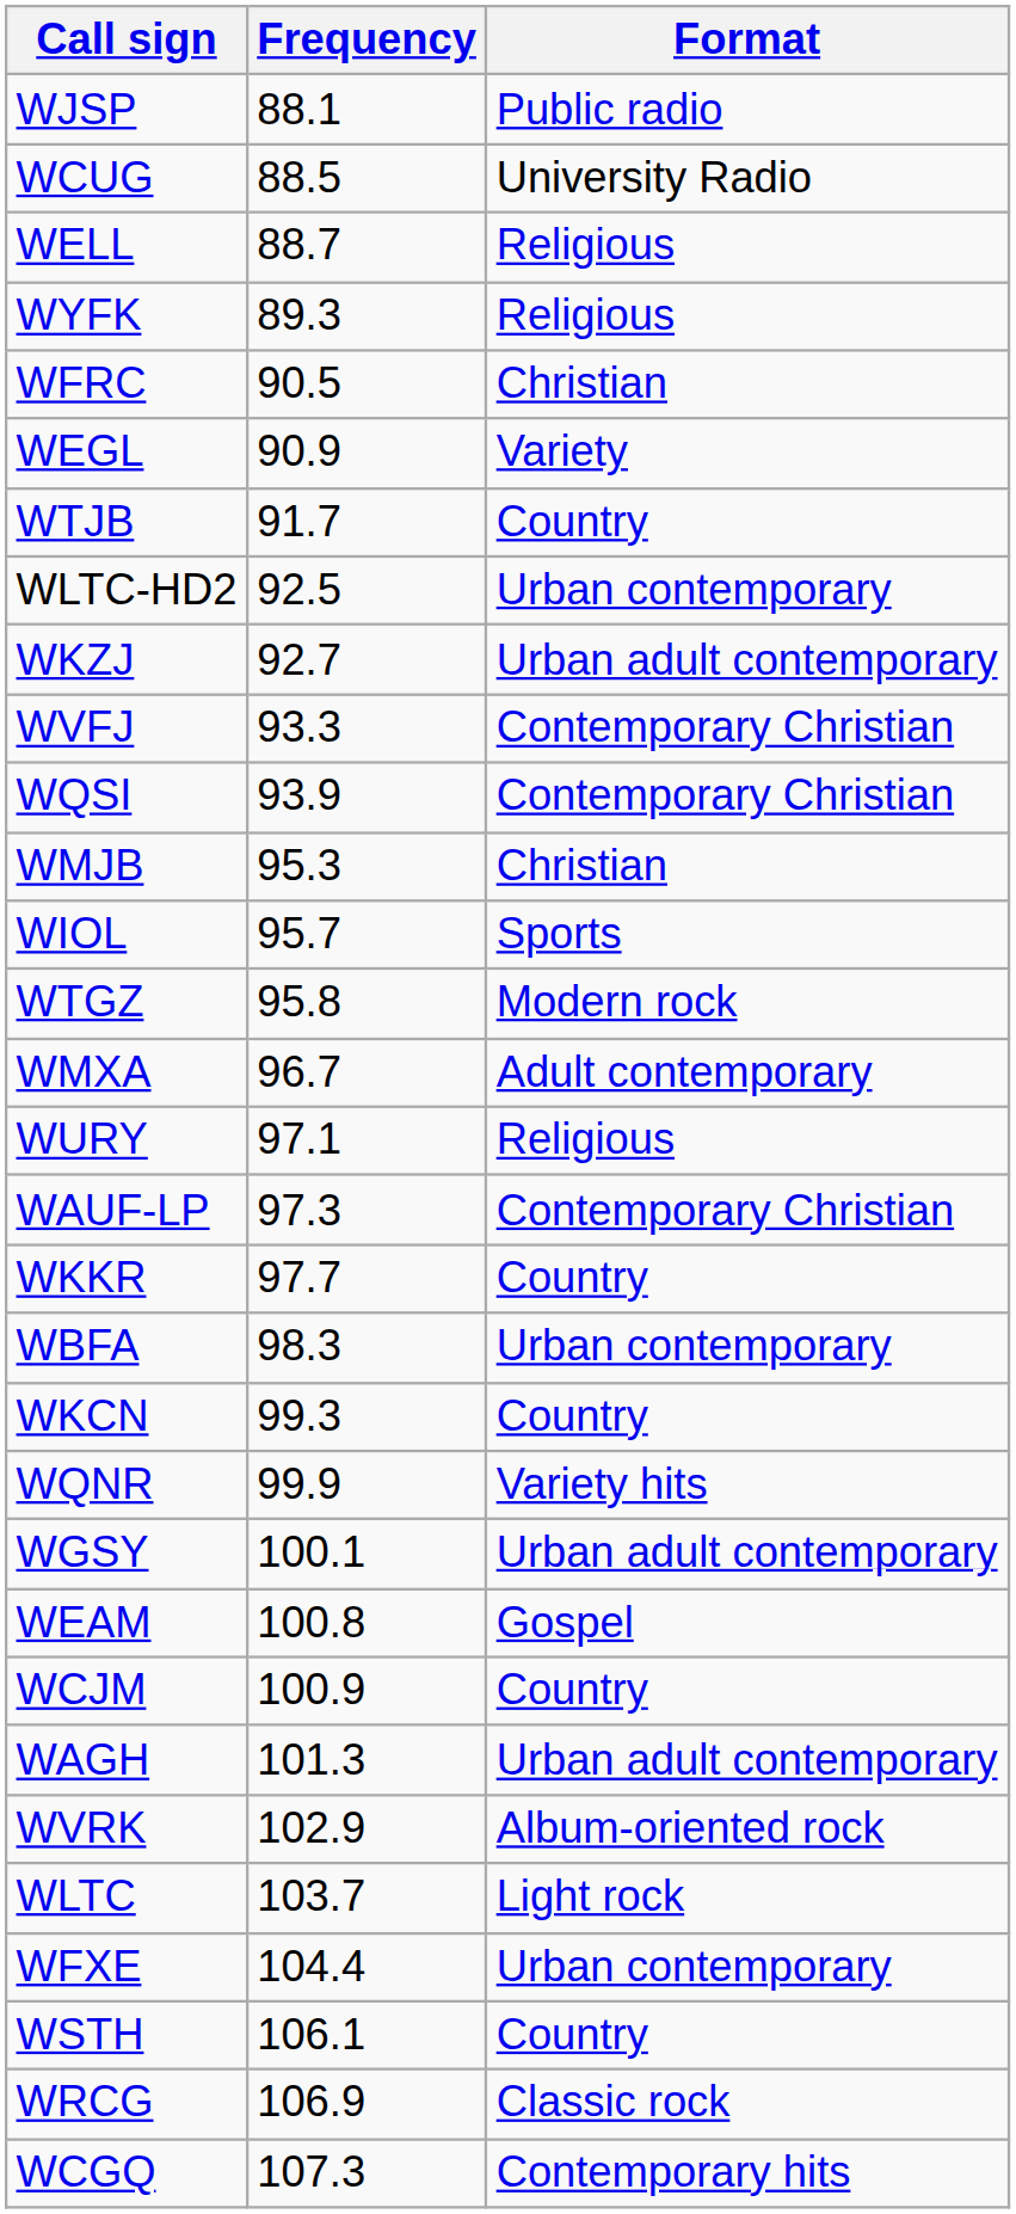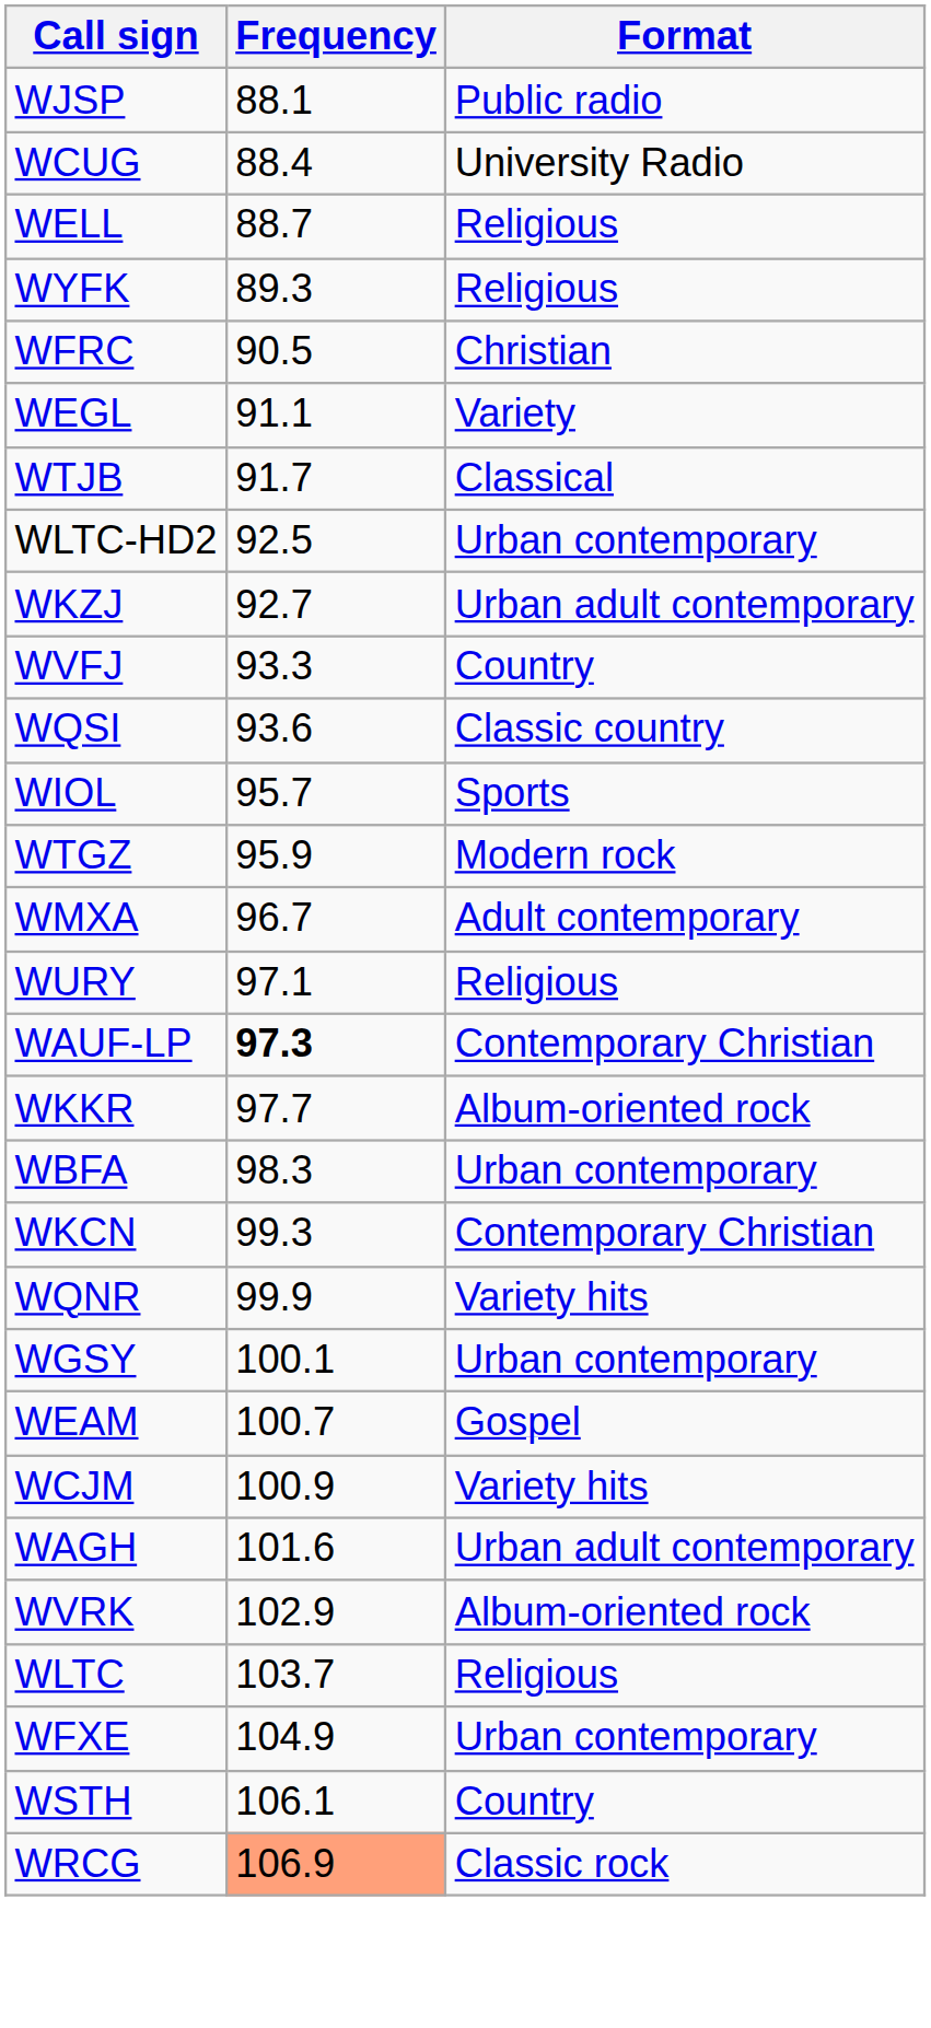 <table class="wikitable">
 <tr>
 <th><a href='#'>Call sign</a></th>
 <th><a href='#'>Frequency</a></th>
 <th><a href='#'>Format</a></th>
 </tr>
 <tr>
 <td><a href='#'>WJSP</a></td>
 <td>88.1</td>
 <td><a href='#'>Public radio</a></td>
 </tr>
 <tr>
 <td><a href='#'>WCUG</a></td>
-<td>88.5</td>
+<td>88.4</td>
 <td>University Radio</td>
 </tr>
 <tr>
 <td><a href='#'>WELL</a></td>
 <td>88.7</td>
 <td><a href='#'>Religious</a></td>
 </tr>
 <tr>
 <td><a href='#'>WYFK</a></td>
 <td>89.3</td>
 <td><a href='#'>Religious</a></td>
 </tr>
 <tr>
 <td><a href='#'>WFRC</a></td>
 <td>90.5</td>
 <td><a href='#'>Christian</a></td>
 </tr>
 <tr>
 <td><a href='#'>WEGL</a></td>
-<td>90.9</td>
+<td>91.1</td>
 <td><a href='#'>Variety</a></td>
 </tr>
 <tr>
 <td><a href='#'>WTJB</a></td>
 <td>91.7</td>
-<td><a href='#'>Country</a></td>
+<td><a href='#'>Classical</a></td>
 </tr>
 <tr>
 <td>WLTC-HD2</td>
 <td>92.5</td>
 <td><a href='#'>Urban contemporary</a></td>
 </tr>
 <tr>
 <td><a href='#'>WKZJ</a></td>
 <td>92.7</td>
 <td><a href='#'>Urban adult contemporary</a></td>
 </tr>
 <tr>
 <td><a href='#'>WVFJ</a></td>
 <td>93.3</td>
-<td><a href='#'>Contemporary Christian</a></td>
+<td><a href='#'>Country</a></td>
 </tr>
 <tr>
 <td><a href='#'>WQSI</a></td>
-<td>93.9</td>
-<td><a href='#'>Contemporary Christian</a></td>
-</tr>
-<tr>
-<td><a href='#'>WMJB</a></td>
-<td>95.3</td>
-<td><a href='#'>Christian</a></td>
+<td>93.6</td>
+<td><a href='#'>Classic country</a></td>
 </tr>
 <tr>
 <td><a href='#'>WIOL</a></td>
 <td>95.7</td>
 <td><a href='#'>Sports</a></td>
 </tr>
 <tr>
 <td><a href='#'>WTGZ</a></td>
-<td>95.8</td>
+<td>95.9</td>
 <td><a href='#'>Modern rock</a></td>
 </tr>
 <tr>
 <td><a href='#'>WMXA</a></td>
 <td>96.7</td>
 <td><a href='#'>Adult contemporary</a></td>
 </tr>
 <tr>
 <td><a href='#'>WURY</a></td>
 <td>97.1</td>
 <td><a href='#'>Religious</a></td>
 </tr>
 <tr>
 <td><a href='#'>WAUF-LP</a></td>
-<td>97.3</td>
+<td><strong>97.3</strong></td>
 <td><a href='#'>Contemporary Christian</a></td>
 </tr>
 <tr>
 <td><a href='#'>WKKR</a></td>
 <td>97.7</td>
-<td><a href='#'>Country</a></td>
+<td><a href='#'>Album-oriented rock</a></td>
 </tr>
 <tr>
 <td><a href='#'>WBFA</a></td>
 <td>98.3</td>
 <td><a href='#'>Urban contemporary</a></td>
 </tr>
 <tr>
 <td><a href='#'>WKCN</a></td>
 <td>99.3</td>
-<td><a href='#'>Country</a></td>
+<td><a href='#'>Contemporary Christian</a></td>
 </tr>
 <tr>
 <td><a href='#'>WQNR</a></td>
 <td>99.9</td>
 <td><a href='#'>Variety hits</a></td>
 </tr>
 <tr>
 <td><a href='#'>WGSY</a></td>
 <td>100.1</td>
-<td><a href='#'>Urban adult contemporary</a></td>
+<td><a href='#'>Urban contemporary</a></td>
 </tr>
 <tr>
 <td><a href='#'>WEAM</a></td>
-<td>100.8</td>
+<td>100.7</td>
 <td><a href='#'>Gospel</a></td>
 </tr>
 <tr>
 <td><a href='#'>WCJM</a></td>
 <td>100.9</td>
-<td><a href='#'>Country</a></td>
+<td><a href='#'>Variety hits</a></td>
 </tr>
 <tr>
 <td><a href='#'>WAGH</a></td>
-<td>101.3</td>
+<td>101.6</td>
 <td><a href='#'>Urban adult contemporary</a></td>
 </tr>
 <tr>
 <td><a href='#'>WVRK</a></td>
 <td>102.9</td>
 <td><a href='#'>Album-oriented rock</a></td>
 </tr>
 <tr>
 <td><a href='#'>WLTC</a></td>
 <td>103.7</td>
-<td><a href='#'>Light rock</a></td>
+<td><a href='#'>Religious</a></td>
 </tr>
 <tr>
 <td><a href='#'>WFXE</a></td>
-<td>104.4</td>
+<td>104.9</td>
 <td><a href='#'>Urban contemporary</a></td>
 </tr>
 <tr>
 <td><a href='#'>WSTH</a></td>
 <td>106.1</td>
 <td><a href='#'>Country</a></td>
 </tr>
 <tr>
 <td><a href='#'>WRCG</a></td>
-<td>106.9</td>
+<td style="background: lightsalmon;">106.9</td>
 <td><a href='#'>Classic rock</a></td>
 </tr>
-<tr>
-<td><a href='#'>WCGQ</a></td>
-<td>107.3</td>
-<td><a href='#'>Contemporary hits</a></td>
-</tr>
 </table>
